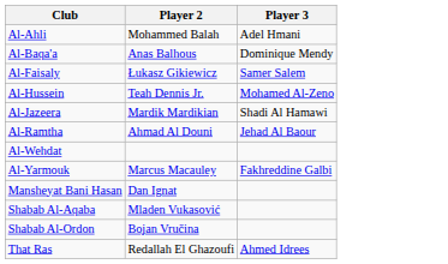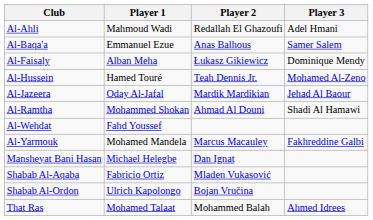 <table class="wikitable" border="1">
 <tr>
 <th>Club</th>
+<th>Player 1</th>
 <th>Player 2</th>
 <th>Player 3</th>
 </tr>
 <tr>
 <td><a href='#'>Al-Ahli</a></td>
-<td> Mohammed Balah</td>
+<td> Mahmoud Wadi</td>
+<td> Redallah El Ghazoufi</td>
 <td> Adel Hmani</td>
 </tr>
 <tr>
 <td><a href='#'>Al-Baqa'a</a></td>
+<td> Emmanuel Ezue</td>
 <td> <a href='#'>Anas Balhous</a></td>
+<td> <a href='#'>Samer Salem</a></td>
+</tr>
+<tr>
+<td><a href='#'>Al-Faisaly</a></td>
+<td> <a href='#'>Alban Meha</a></td>
+<td> <a href='#'>Łukasz Gikiewicz</a></td>
 <td> Dominique Mendy</td>
 </tr>
 <tr>
-<td><a href='#'>Al-Faisaly</a></td>
-<td> <a href='#'>Łukasz Gikiewicz</a></td>
-<td> <a href='#'>Samer Salem</a></td>
-</tr>
-<tr>
 <td><a href='#'>Al-Hussein</a></td>
+<td> Hamed Touré</td>
 <td> <a href='#'>Teah Dennis Jr.</a></td>
 <td> <a href='#'>Mohamed Al-Zeno</a></td>
 </tr>
 <tr>
 <td><a href='#'>Al-Jazeera</a></td>
+<td> <a href='#'>Oday Al-Jafal</a></td>
 <td> <a href='#'>Mardik Mardikian</a></td>
+<td> <a href='#'>Jehad Al Baour</a></td>
+</tr>
+<tr>
+<td><a href='#'>Al-Ramtha</a></td>
+<td> <a href='#'>Mohammed Shokan</a></td>
+<td> <a href='#'>Ahmad Al Douni</a></td>
 <td> Shadi Al Hamawi</td>
 </tr>
 <tr>
-<td><a href='#'>Al-Ramtha</a></td>
-<td> <a href='#'>Ahmad Al Douni</a></td>
-<td> <a href='#'>Jehad Al Baour</a></td>
-</tr>
-<tr>
 <td><a href='#'>Al-Wehdat</a></td>
+<td> <a href='#'>Fahd Youssef</a></td>
 <td></td>
 <td></td>
 </tr>
 <tr>
 <td><a href='#'>Al-Yarmouk</a></td>
+<td> Mohamed Mandela</td>
 <td> <a href='#'>Marcus Macauley</a></td>
 <td> <a href='#'>Fakhreddine Galbi</a></td>
 </tr>
 <tr>
 <td><a href='#'>Mansheyat Bani Hasan</a></td>
+<td> <a href='#'>Michael Helegbe</a></td>
 <td> <a href='#'>Dan Ignat</a></td>
 <td></td>
 </tr>
 <tr>
 <td><a href='#'>Shabab Al-Aqaba</a></td>
+<td> <a href='#'>Fabricio Ortiz</a></td>
 <td> <a href='#'>Mladen Vukasović</a></td>
 <td></td>
 </tr>
 <tr>
 <td><a href='#'>Shabab Al-Ordon</a></td>
+<td> <a href='#'>Ulrich Kapolongo</a></td>
 <td> <a href='#'>Bojan Vručina</a></td>
 <td></td>
 </tr>
 <tr>
 <td><a href='#'>That Ras</a></td>
-<td> Redallah El Ghazoufi</td>
+<td> <a href='#'>Mohamed Talaat</a></td>
+<td> Mohammed Balah</td>
 <td> <a href='#'>Ahmed Idrees</a></td>
 </tr>
 </table>
